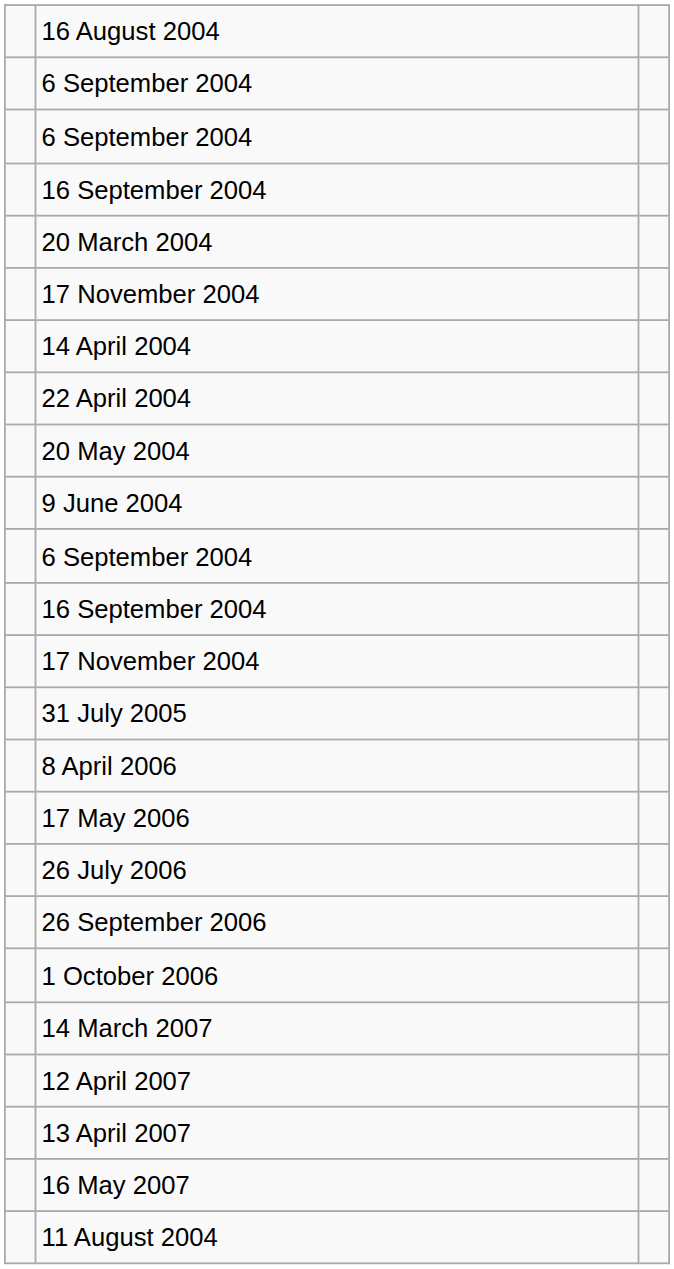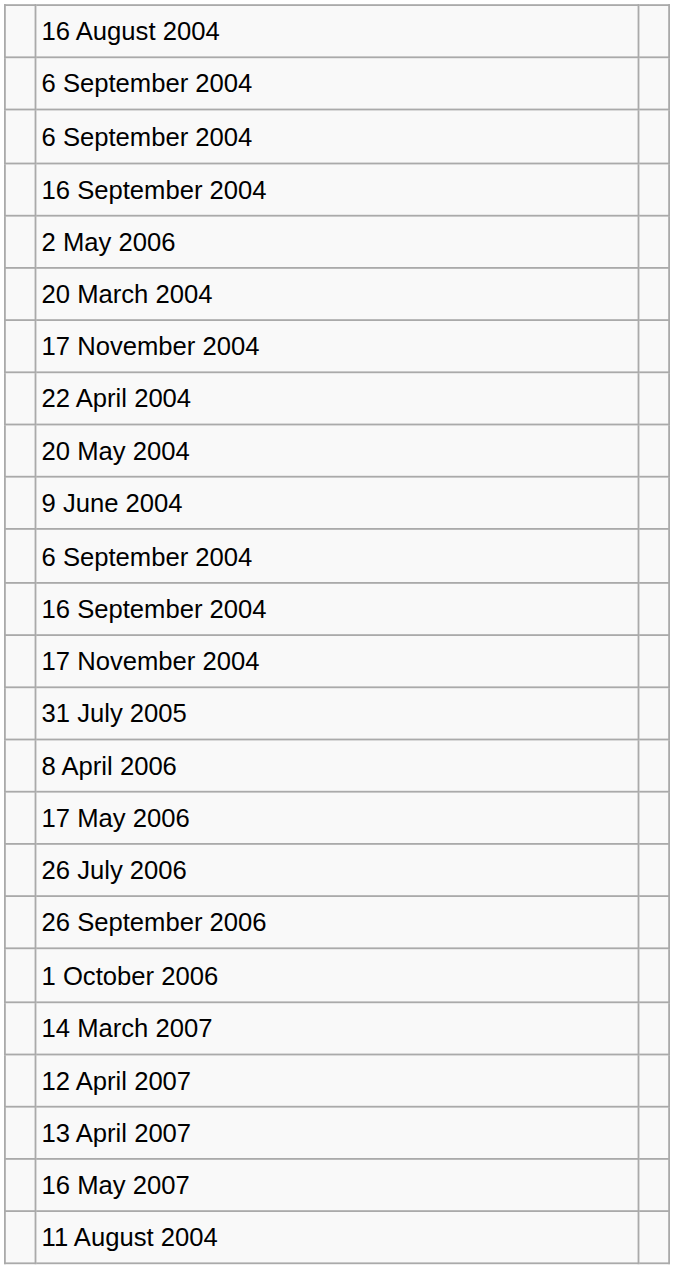 <table class="wikitable" style="font-size: 89%; float: left; width: 26em; margin-right: 1em; height: 700px">
 <tr>
 <td></td>
 <td>16 August 2004</td>
 <td></td>
 </tr>
 <tr>
 <td></td>
 <td>6 September 2004</td>
 <td></td>
 </tr>
 <tr>
 <td></td>
 <td>6 September 2004</td>
 <td></td>
 </tr>
 <tr>
 <td></td>
 <td>16 September 2004</td>
 <td></td>
 </tr>
 <tr>
 <td></td>
+<td>2 May 2006</td>
+<td></td>
+</tr>
+<tr>
+<td></td>
 <td>20 March 2004</td>
 <td></td>
 </tr>
 <tr>
 <td></td>
 <td>17 November 2004</td>
-<td></td>
-</tr>
-<tr>
-<td></td>
-<td>14 April 2004</td>
 <td></td>
 </tr>
 <tr>
 <td></td>
 <td>22 April 2004</td>
 <td></td>
 </tr>
 <tr>
 <td></td>
 <td>20 May 2004</td>
 <td></td>
 </tr>
 <tr>
 <td></td>
 <td>9 June 2004</td>
 <td></td>
 </tr>
 <tr>
 <td></td>
 <td>6 September 2004</td>
 <td></td>
 </tr>
 <tr>
 <td></td>
 <td>16 September 2004</td>
 <td></td>
 </tr>
 <tr>
 <td></td>
 <td>17 November 2004</td>
 <td></td>
 </tr>
 <tr>
 <td></td>
 <td>31 July 2005</td>
 <td></td>
 </tr>
 <tr>
 <td></td>
 <td>8 April 2006</td>
 <td></td>
 </tr>
 <tr>
 <td></td>
 <td>17 May 2006</td>
 <td></td>
 </tr>
 <tr>
 <td></td>
 <td>26 July 2006</td>
 <td></td>
 </tr>
 <tr>
 <td></td>
 <td>26 September 2006</td>
 <td></td>
 </tr>
 <tr>
 <td></td>
 <td>1 October 2006</td>
 <td></td>
 </tr>
 <tr>
 <td></td>
 <td>14 March 2007</td>
 <td></td>
 </tr>
 <tr>
 <td></td>
 <td>12 April 2007</td>
 <td></td>
 </tr>
 <tr>
 <td></td>
 <td>13 April 2007</td>
 <td></td>
 </tr>
 <tr>
 <td></td>
 <td>16 May 2007</td>
 <td></td>
 </tr>
 <tr>
 <td></td>
 <td>11 August 2004</td>
 <td></td>
 </tr>
 </table>
